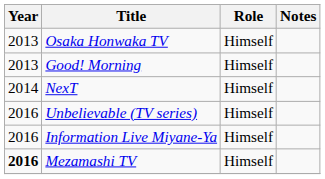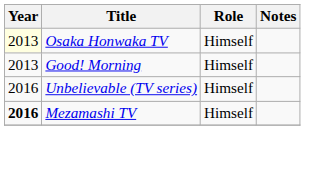 <table class="wikitable sortable">
 <tr>
 <th>Year</th>
 <th>Title</th>
 <th>Role</th>
 <th class="unsortable">Notes</th>
 </tr>
 <tr>
-<td>2013</td>
+<td style="background: lightyellow;">2013</td>
 <td><em><a href='#'>Osaka Honwaka TV</a></em></td>
 <td>Himself</td>
 <td></td>
 </tr>
 <tr>
 <td>2013</td>
 <td><em><a href='#'>Good! Morning</a></em></td>
 <td>Himself</td>
 <td></td>
 </tr>
 <tr>
-<td>2014</td>
-<td><em><a href='#'>NexT</a></em></td>
-<td>Himself</td>
-<td></td>
-</tr>
-<tr>
 <td>2016</td>
 <td><em><a href='#'>Unbelievable (TV series)</a></em></td>
-<td>Himself</td>
-<td></td>
-</tr>
-<tr>
-<td>2016</td>
-<td><em><a href='#'>Information Live Miyane-Ya</a></em></td>
 <td>Himself</td>
 <td></td>
 </tr>
 <tr>
 <td><strong>2016</strong></td>
 <td><em><a href='#'>Mezamashi TV</a></em></td>
 <td>Himself</td>
 <td></td>
 </tr>
 <tr>
 </tr>
 </table>
